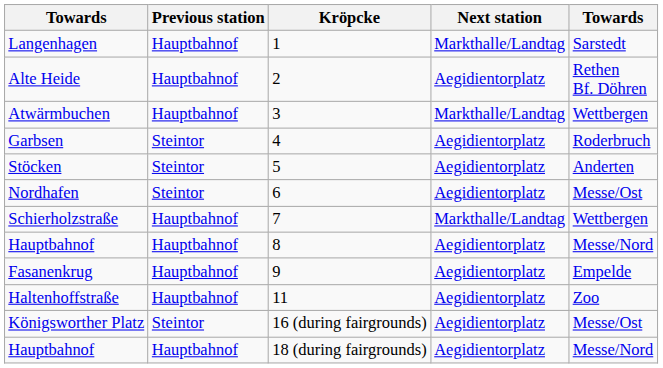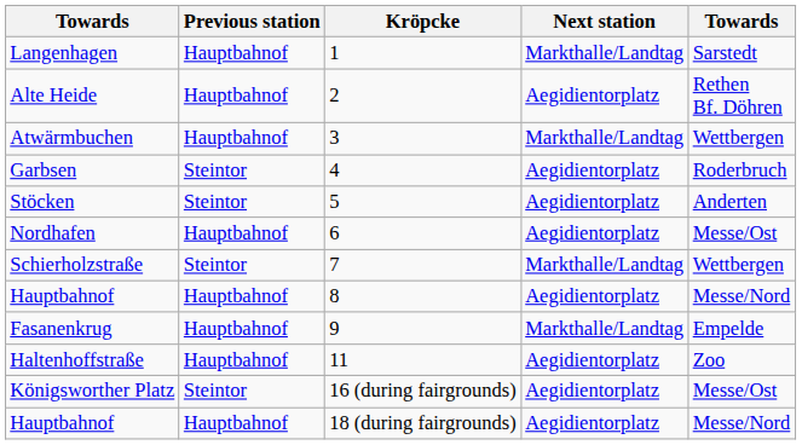 <table class="wikitable sortable">
 <tr>
 <th>Towards</th>
 <th>Previous station</th>
 <th>Kröpcke</th>
 <th>Next station</th>
 <th>Towards</th>
 </tr>
 <tr>
 <td><a href='#'>Langenhagen</a></td>
 <td><a href='#'>Hauptbahnof</a></td>
 <td>1</td>
 <td><a href='#'>Markthalle/Landtag</a></td>
 <td><a href='#'>Sarstedt</a></td>
 </tr>
 <tr>
 <td><a href='#'>Alte Heide</a></td>
 <td><a href='#'>Hauptbahnof</a></td>
 <td>2</td>
 <td><a href='#'>Aegidientorplatz</a></td>
 <td><a href='#'>Rethen</a><br><a href='#'>Bf. Döhren</a></td>
 </tr>
 <tr>
 <td><a href='#'>Atwärmbuchen</a></td>
 <td><a href='#'>Hauptbahnof</a></td>
 <td>3</td>
 <td><a href='#'>Markthalle/Landtag</a></td>
 <td><a href='#'>Wettbergen</a></td>
 </tr>
 <tr>
 <td><a href='#'>Garbsen</a></td>
 <td><a href='#'>Steintor</a></td>
 <td>4</td>
 <td><a href='#'>Aegidientorplatz</a></td>
 <td><a href='#'>Roderbruch</a></td>
 </tr>
 <tr>
 <td><a href='#'>Stöcken</a></td>
 <td><a href='#'>Steintor</a></td>
 <td>5</td>
 <td><a href='#'>Aegidientorplatz</a></td>
 <td><a href='#'>Anderten</a></td>
 </tr>
 <tr>
 <td><a href='#'>Nordhafen</a></td>
-<td><a href='#'>Steintor</a></td>
+<td><a href='#'>Hauptbahnof</a></td>
 <td>6</td>
 <td><a href='#'>Aegidientorplatz</a></td>
 <td><a href='#'>Messe/Ost</a></td>
 </tr>
 <tr>
 <td><a href='#'>Schierholzstraße</a></td>
-<td><a href='#'>Hauptbahnof</a></td>
+<td><a href='#'>Steintor</a></td>
 <td>7</td>
 <td><a href='#'>Markthalle/Landtag</a></td>
 <td><a href='#'>Wettbergen</a></td>
 </tr>
 <tr>
 <td><a href='#'>Hauptbahnof</a></td>
 <td><a href='#'>Hauptbahnof</a></td>
 <td>8</td>
 <td><a href='#'>Aegidientorplatz</a></td>
 <td><a href='#'>Messe/Nord</a></td>
 </tr>
 <tr>
 <td><a href='#'>Fasanenkrug</a></td>
 <td><a href='#'>Hauptbahnof</a></td>
 <td>9</td>
-<td><a href='#'>Aegidientorplatz</a></td>
+<td><a href='#'>Markthalle/Landtag</a></td>
 <td><a href='#'>Empelde</a></td>
 </tr>
 <tr>
 <td><a href='#'>Haltenhoffstraße</a></td>
 <td><a href='#'>Hauptbahnof</a></td>
 <td>11</td>
 <td><a href='#'>Aegidientorplatz</a></td>
 <td><a href='#'>Zoo</a></td>
 </tr>
 <tr>
 <td><a href='#'>Königsworther Platz</a></td>
 <td><a href='#'>Steintor</a></td>
 <td>16 (during fairgrounds)</td>
 <td><a href='#'>Aegidientorplatz</a></td>
 <td><a href='#'>Messe/Ost</a></td>
 </tr>
 <tr>
 <td><a href='#'>Hauptbahnof</a></td>
 <td><a href='#'>Hauptbahnof</a></td>
 <td>18 (during fairgrounds)</td>
 <td><a href='#'>Aegidientorplatz</a></td>
 <td><a href='#'>Messe/Nord</a></td>
 </tr>
 </table>
